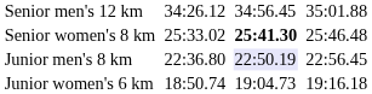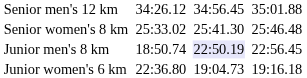 <table>
 <tr>
 <td>Senior men's 12 km</td>
 <td></td>
 <td>34:26.12</td>
 <td></td>
 <td>34:56.45</td>
 <td></td>
 <td>35:01.88</td>
 </tr>
 <tr>
 <td>Senior women's 8 km</td>
 <td></td>
 <td>25:33.02</td>
 <td></td>
-<td><strong>25:41.30</strong></td>
+<td>25:41.30</td>
 <td></td>
 <td>25:46.48</td>
 </tr>
 <tr>
 <td>Junior men's 8 km</td>
 <td></td>
-<td>22:36.80</td>
+<td>18:50.74</td>
 <td></td>
 <td style="background: lavender;">22:50.19</td>
 <td></td>
 <td>22:56.45</td>
 </tr>
 <tr>
 <td>Junior women's 6 km</td>
 <td></td>
-<td>18:50.74</td>
+<td>22:36.80</td>
 <td></td>
 <td>19:04.73</td>
 <td></td>
 <td>19:16.18</td>
 </tr>
 </table>
